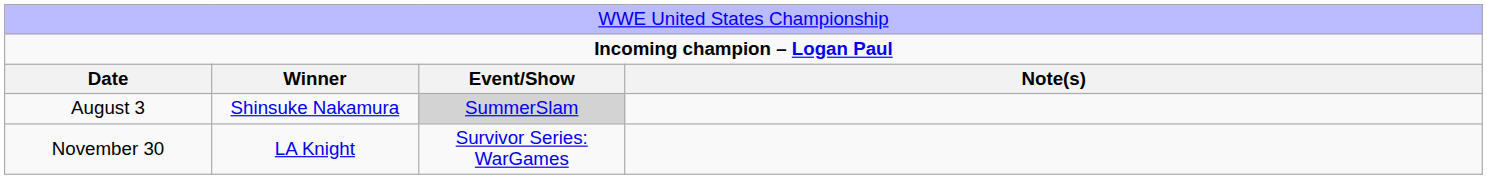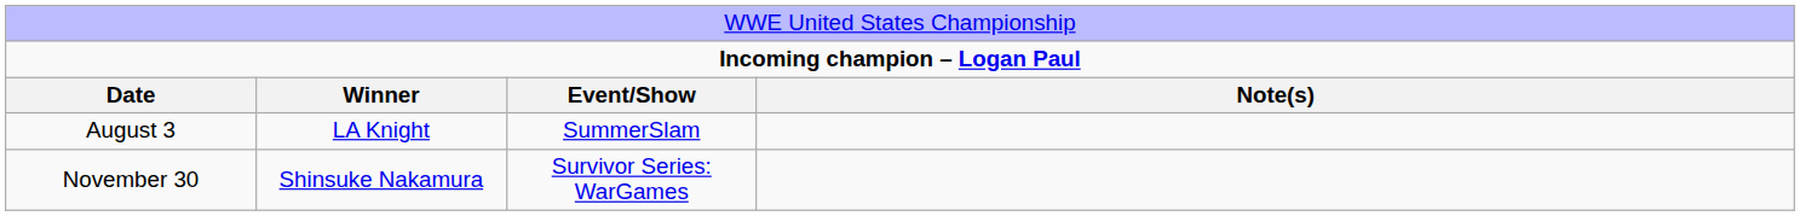 <table class="wikitable" style="text-align:center; width:100%;">
 <tr style="background:#BBF;">
 <td colspan="4" style="text-align: center;"><a href='#'>WWE United States Championship</a></td>
 </tr>
 <tr>
 <td colspan="4" style="text-align: center;"><strong>Incoming champion – <a href='#'>Logan Paul</a></strong></td>
 </tr>
 <tr>
 <th width=14%>Date</th>
 <th width=14%>Winner</th>
 <th width=14%>Event/Show</th>
 <th width=58%>Note(s)</th>
 </tr>
 <tr>
 <td>August 3</td>
-<td><a href='#'>Shinsuke Nakamura</a></td>
-<td style="background: lightgrey;"><a href='#'>SummerSlam</a></td>
+<td><a href='#'>LA Knight</a></td>
+<td><a href='#'>SummerSlam</a></td>
 <td></td>
 </tr>
 <tr>
 <td>November 30</td>
-<td><a href='#'>LA Knight</a></td>
+<td><a href='#'>Shinsuke Nakamura</a></td>
 <td><a href='#'>Survivor Series: WarGames</a></td>
 <td></td>
 </tr>
 </table>
